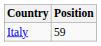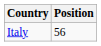 <table class="wikitable">
 <tr>
 <th>Country</th>
 <th>Position</th>
 </tr>
 <tr>
 <td><a href='#'>Italy</a></td>
-<td>59</td>
+<td>56</td>
 </tr>
 </table>
